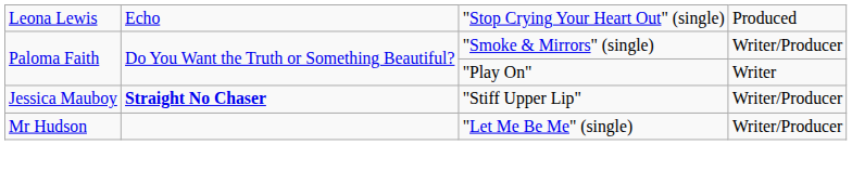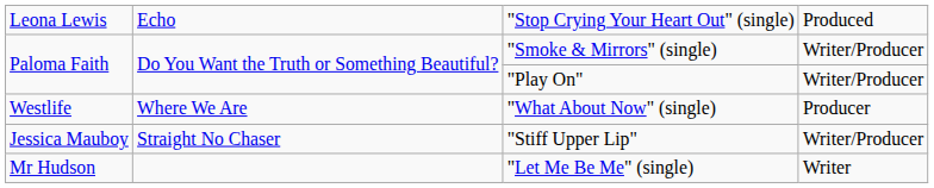 <table class="wikitable">
 <tr>
 <td><a href='#'>Leona Lewis</a></td>
 <td><a href='#'>Echo</a></td>
 <td>"<a href='#'>Stop Crying Your Heart Out</a>" (single)</td>
 <td>Produced</td>
 </tr>
 <tr>
 <td rowspan="2"><a href='#'>Paloma Faith</a></td>
 <td rowspan="2"><a href='#'>Do You Want the Truth or Something Beautiful?</a></td>
 <td>"<a href='#'>Smoke & Mirrors</a>" (single)</td>
 <td>Writer/Producer</td>
 </tr>
 <tr>
 <td>"Play On"</td>
-<td>Writer</td>
+<td>Writer/Producer</td>
+</tr>
+<tr>
+<td><a href='#'>Westlife</a></td>
+<td><a href='#'>Where We Are</a></td>
+<td>"<a href='#'>What About Now</a>" (single)</td>
+<td>Producer</td>
 </tr>
 <tr>
 <td><a href='#'>Jessica Mauboy</a></td>
-<td><strong><a href='#'>Straight No Chaser</a></strong></td>
+<td><a href='#'>Straight No Chaser</a></td>
 <td>"Stiff Upper Lip"</td>
 <td>Writer/Producer</td>
 </tr>
 <tr>
 <td><a href='#'>Mr Hudson</a></td>
 <td></td>
 <td>"<a href='#'>Let Me Be Me</a>" (single)</td>
-<td>Writer/Producer</td>
+<td>Writer</td>
 </tr>
 </table>
